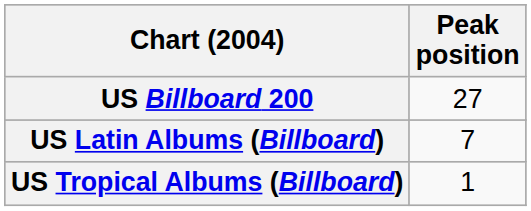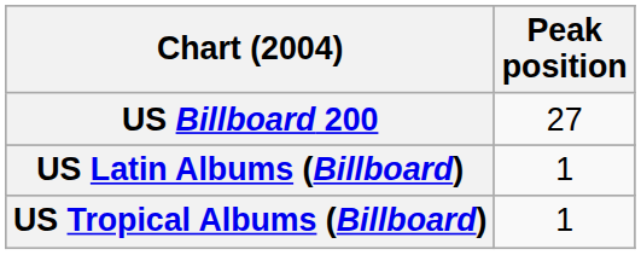 <table class="wikitable sortable plainrowheaders">
 <tr>
 <th class="unsortable">Chart (2004)</th>
 <th>Peak<br>position</th>
 </tr>
 <tr>
 <th scope="row">US <a href='#'><em>Billboard</em> 200</a></th>
 <td align="center">27</td>
 </tr>
 <tr>
 <th scope="row">US <a href='#'>Latin Albums</a> (<em><a href='#'>Billboard</a></em>)</th>
-<td align="center">7</td>
+<td align="center">1</td>
 </tr>
 <tr>
 <th scope="row">US <a href='#'>Tropical Albums</a> (<em><a href='#'>Billboard</a></em>)</th>
 <td align="center">1</td>
 </tr>
 </table>
